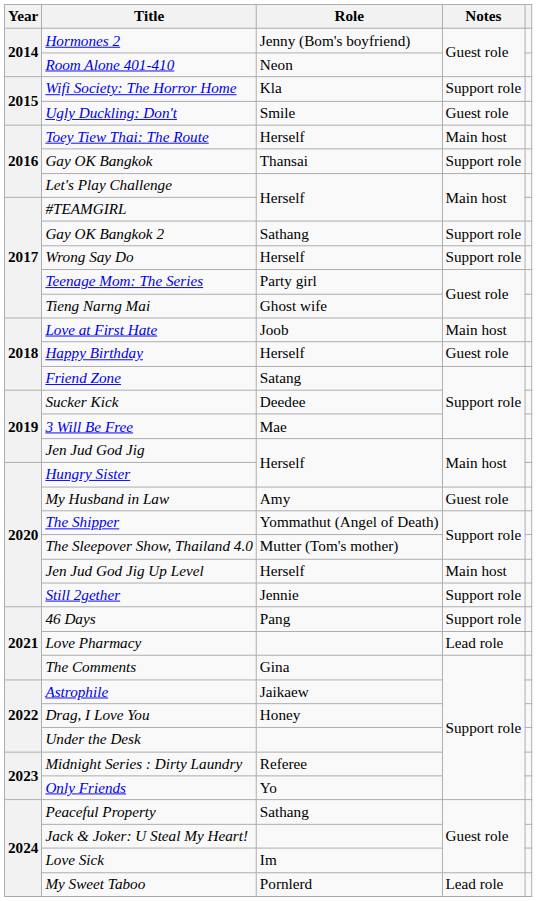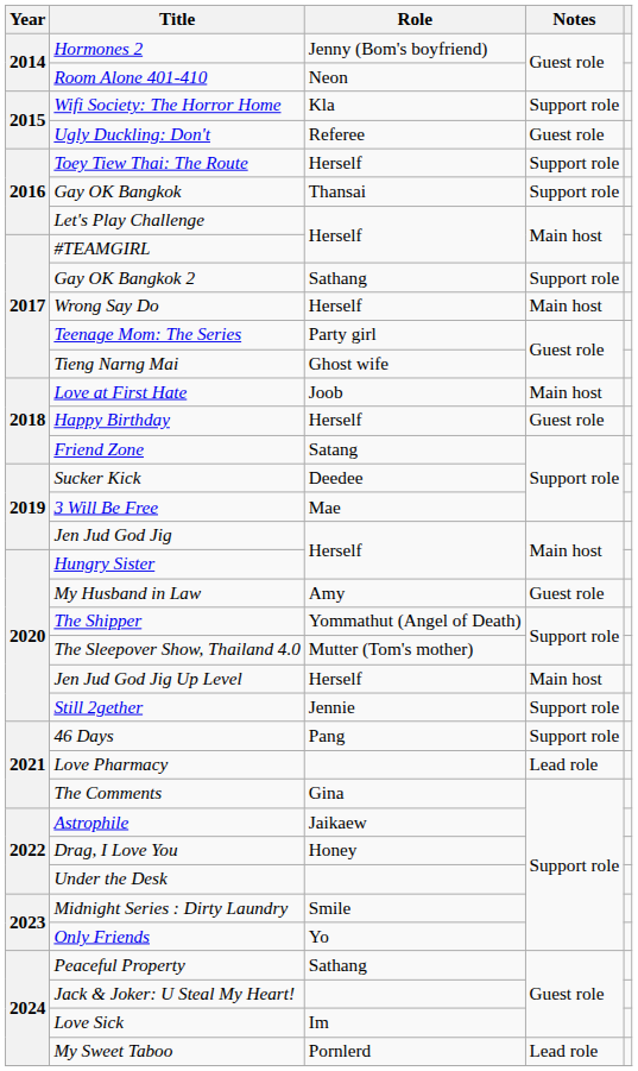 <table class="wikitable sortable plainrowheaders">
 <tr>
 <th scope="col">Year</th>
 <th scope="col">Title</th>
 <th scope="col">Role</th>
 <th scope="col" class="unsortable">Notes</th>
 <th scope="col" class="unsortable"></th>
 </tr>
 <tr>
 <th scope="row" rowspan="2">2014</th>
 <td><em><a href='#'>Hormones 2</a></em></td>
 <td>Jenny (Bom's boyfriend)</td>
 <td rowspan="2">Guest role</td>
 <td style="text-align: center;"></td>
 </tr>
 <tr>
 <td><em><a href='#'>Room Alone 401-410</a></em></td>
 <td>Neon</td>
 <td style="text-align: center;"></td>
 </tr>
 <tr>
 <th scope="row" rowspan="2">2015</th>
 <td><em><a href='#'>Wifi Society: The Horror Home</a></em></td>
 <td>Kla</td>
 <td>Support role</td>
 <td style="text-align: center;"></td>
 </tr>
 <tr>
 <td><em><a href='#'>Ugly Duckling: Don't</a></em></td>
-<td>Smile</td>
+<td>Referee</td>
 <td>Guest role</td>
 <td style="text-align: center;"></td>
 </tr>
 <tr>
 <th scope="row" rowspan="3">2016</th>
 <td><em><a href='#'>Toey Tiew Thai: The Route</a></em></td>
 <td>Herself</td>
-<td>Main host</td>
+<td>Support role</td>
 <td style="text-align: center;"></td>
 </tr>
 <tr>
 <td><em>Gay OK Bangkok</em></td>
 <td>Thansai</td>
 <td>Support role</td>
 <td style="text-align: center;"></td>
 </tr>
 <tr>
 <td><em>Let's Play Challenge</em></td>
 <td rowspan="2">Herself</td>
 <td rowspan="2">Main host</td>
 <td style="text-align: center;"></td>
 </tr>
 <tr>
 <th scope="row" rowspan="5">2017</th>
 <td><em>#TEAMGIRL</em></td>
 <td style="text-align: center;"></td>
 </tr>
 <tr>
 <td><em>Gay OK Bangkok 2</em></td>
 <td>Sathang</td>
 <td>Support role</td>
 <td style="text-align: center;"></td>
 </tr>
 <tr>
 <td><em>Wrong Say Do</em></td>
 <td>Herself</td>
-<td>Support role</td>
+<td>Main host</td>
 <td style="text-align: center;"></td>
 </tr>
 <tr>
 <td><em><a href='#'>Teenage Mom: The Series</a></em></td>
 <td>Party girl</td>
 <td rowspan="2">Guest role</td>
 <td style="text-align: center;"></td>
 </tr>
 <tr>
 <td><em>Tieng Narng Mai</em></td>
 <td>Ghost wife</td>
 <td style="text-align: center;"></td>
 </tr>
 <tr>
 <th scope="row" rowspan="3">2018</th>
 <td><em><a href='#'>Love at First Hate</a></em></td>
 <td>Joob</td>
 <td>Main host</td>
 <td style="text-align: center;"></td>
 </tr>
 <tr>
 <td><em><a href='#'>Happy Birthday</a></em></td>
 <td>Herself</td>
 <td>Guest role</td>
 <td style="text-align: center;"></td>
 </tr>
 <tr>
 <td><em><a href='#'>Friend Zone</a></em></td>
 <td>Satang</td>
 <td rowspan="3">Support role</td>
 <td style="text-align: center;"></td>
 </tr>
 <tr>
 <th scope="row" rowspan="3">2019</th>
 <td><em>Sucker Kick</em></td>
 <td>Deedee</td>
 <td style="text-align: center;"></td>
 </tr>
 <tr>
 <td><em><a href='#'>3 Will Be Free</a></em></td>
 <td>Mae</td>
 <td style="text-align: center;"></td>
 </tr>
 <tr>
 <td><em>Jen Jud God Jig</em></td>
 <td rowspan="2">Herself</td>
 <td rowspan="2">Main host</td>
 <td style="text-align: center;"></td>
 </tr>
 <tr>
 <th scope="row" rowspan="6">2020</th>
 <td><em><a href='#'>Hungry Sister</a></em></td>
 <td style="text-align: center;"></td>
 </tr>
 <tr>
 <td><em>My Husband in Law</em></td>
 <td>Amy</td>
 <td>Guest role</td>
 <td style="text-align: center;"></td>
 </tr>
 <tr>
 <td><em><a href='#'>The Shipper</a></em></td>
 <td>Yommathut (Angel of Death)</td>
 <td rowspan="2">Support role</td>
 <td style="text-align: center;"></td>
 </tr>
 <tr>
 <td><em>The Sleepover Show, Thailand 4.0</em></td>
 <td>Mutter (Tom's mother)</td>
 <td></td>
 </tr>
 <tr>
 <td><em>Jen Jud God Jig Up Level</em></td>
 <td>Herself</td>
 <td>Main host</td>
 <td style="text-align: center;"></td>
 </tr>
 <tr>
 <td><em><a href='#'>Still 2gether</a></em></td>
 <td>Jennie</td>
 <td>Support role</td>
 <td style="text-align: center;"></td>
 </tr>
 <tr>
 <th scope="row" rowspan="3">2021</th>
 <td><em>46 Days</em></td>
 <td>Pang</td>
 <td>Support role</td>
 <td></td>
 </tr>
 <tr>
 <td><em>Love Pharmacy</em></td>
 <td></td>
 <td>Lead role</td>
 <td></td>
 </tr>
 <tr>
 <td><em>The Comments</em></td>
 <td>Gina</td>
 <td rowspan="6">Support role</td>
 <td></td>
 </tr>
 <tr>
 <th scope="row" rowspan=3>2022</th>
 <td><em><a href='#'>Astrophile</a></em></td>
 <td>Jaikaew</td>
 <td style="text-align: center;"></td>
 </tr>
 <tr>
 <td><em>Drag, I Love You</em></td>
 <td>Honey</td>
 <td></td>
 </tr>
 <tr>
 <td><em>Under the Desk</em></td>
 <td></td>
 <td></td>
 </tr>
 <tr>
 <th scope="row" rowspan=2>2023</th>
 <td><em>Midnight Series : Dirty Laundry</em></td>
-<td>Referee</td>
+<td>Smile</td>
 <td></td>
 </tr>
 <tr>
 <td><em><a href='#'>Only Friends</a></em></td>
 <td>Yo</td>
 <td></td>
 </tr>
 <tr>
 <th scope="row" rowspan=4>2024</th>
 <td><em>Peaceful Property</em></td>
 <td>Sathang</td>
 <td rowspan="3">Guest role</td>
 <td></td>
 </tr>
 <tr>
 <td><em>Jack & Joker: U Steal My Heart!</em></td>
 <td></td>
 <td></td>
 </tr>
 <tr>
 <td><em>Love Sick</em></td>
 <td>Im</td>
 <td></td>
 </tr>
 <tr>
 <td><em>My Sweet Taboo</em></td>
 <td>Pornlerd</td>
 <td>Lead role</td>
 <td></td>
 </tr>
 <tr>
 </tr>
 </table>
